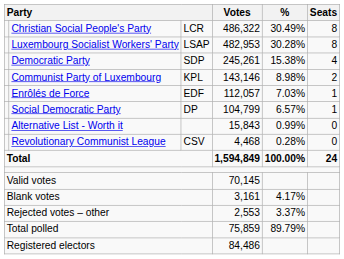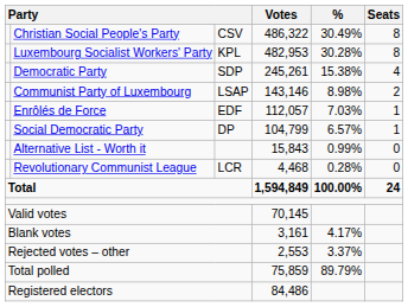 <table class="wikitable" border="1" style="text-align:right;">
 <tr>
 <th style="text-align:left;" valign=bottom colspan=3>Party</th>
 <th align=center valign=bottom width="50">Votes</th>
 <th align=center valign=bottom width="50">%</th>
 <th align=center>Seats</th>
 </tr>
 <tr>
 <td></td>
 <td align=left><a href='#'>Christian Social People's Party</a></td>
-<td align=left>LCR</td>
+<td align=left>CSV</td>
 <td>486,322</td>
 <td>30.49%</td>
 <td>8</td>
 </tr>
 <tr>
 <td></td>
 <td align=left><a href='#'>Luxembourg Socialist Workers' Party</a></td>
-<td align=left>LSAP</td>
+<td align=left>KPL</td>
 <td>482,953</td>
 <td>30.28%</td>
 <td>8</td>
 </tr>
 <tr>
 <td></td>
 <td align=left><a href='#'>Democratic Party</a></td>
 <td align=left>SDP</td>
 <td>245,261</td>
 <td>15.38%</td>
 <td>4</td>
 </tr>
 <tr>
 <td></td>
 <td align=left><a href='#'>Communist Party of Luxembourg</a></td>
-<td align=left>KPL</td>
+<td align=left>LSAP</td>
 <td>143,146</td>
 <td>8.98%</td>
 <td>2</td>
 </tr>
 <tr>
 <td></td>
 <td align=left><a href='#'>Enrôlés de Force</a></td>
 <td align=left>EDF</td>
 <td>112,057</td>
 <td>7.03%</td>
 <td>1</td>
 </tr>
 <tr>
 <td></td>
 <td align=left><a href='#'>Social Democratic Party</a></td>
 <td align=left>DP</td>
 <td>104,799</td>
 <td>6.57%</td>
 <td>1</td>
 </tr>
 <tr>
 <td></td>
 <td align=left><a href='#'>Alternative List - Worth it</a></td>
 <td align=left></td>
 <td>15,843</td>
 <td>0.99%</td>
 <td>0</td>
 </tr>
 <tr>
 <td></td>
 <td align=left><a href='#'>Revolutionary Communist League</a></td>
-<td align=left>CSV</td>
+<td align=left>LCR</td>
 <td>4,468</td>
 <td>0.28%</td>
 <td>0</td>
 </tr>
 <tr style="font-weight:bold">
 <td align=left colspan=3>Total</td>
 <td>1,594,849</td>
 <td>100.00%</td>
 <td>24</td>
 </tr>
 <tr>
 <td colspan=6 height="2"></td>
 </tr>
 <tr>
 <td align=left colspan=3>Valid votes</td>
 <td>70,145</td>
 <td></td>
 <td></td>
 </tr>
 <tr>
 <td align=left colspan=3>Blank votes</td>
 <td>3,161</td>
 <td>4.17%</td>
 <td></td>
 </tr>
 <tr>
 <td align=left colspan=3>Rejected votes – other</td>
 <td>2,553</td>
 <td>3.37%</td>
 <td></td>
 </tr>
 <tr>
 <td align=left colspan=3>Total polled</td>
 <td>75,859</td>
 <td>89.79%</td>
 <td></td>
 </tr>
 <tr>
 <td align=left colspan=3>Registered electors</td>
 <td>84,486</td>
 <td></td>
 <td></td>
 </tr>
 </table>
